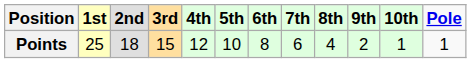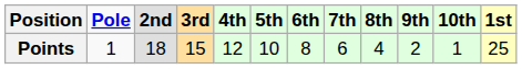 <table class="wikitable" style="font-size:85%; text-align:center;">
 <tr>
 <th>Position</th>
-<td style="background:#ffffbf;"><strong>1st</strong></td>
+<td><strong><a href='#'>Pole</a></strong></td>
 <td style="background:#dfdfdf;"><strong>2nd</strong></td>
 <td style="background:#ffdf9f;"><strong>3rd</strong></td>
 <td style="background:#dfffdf;"><strong>4th</strong></td>
 <td style="background:#dfffdf;"><strong>5th</strong></td>
 <td style="background:#dfffdf;"><strong>6th</strong></td>
 <td style="background:#dfffdf;"><strong>7th</strong></td>
 <td style="background:#dfffdf;"><strong>8th</strong></td>
 <td style="background:#dfffdf;"><strong>9th</strong></td>
 <td style="background:#dfffdf;"><strong>10th</strong></td>
-<td><strong><a href='#'>Pole</a></strong></td>
+<td style="background:#ffffbf;"><strong>1st</strong></td>
 </tr>
 <tr>
 <th>Points</th>
-<td style="background:#ffffbf;">25</td>
+<td>1</td>
 <td style="background:#dfdfdf;">18</td>
 <td style="background:#ffdf9f;">15</td>
 <td style="background:#dfffdf;">12</td>
 <td style="background:#dfffdf;">10</td>
 <td style="background:#dfffdf;">8</td>
 <td style="background:#dfffdf;">6</td>
 <td style="background:#dfffdf;">4</td>
 <td style="background:#dfffdf;">2</td>
 <td style="background:#dfffdf;">1</td>
-<td>1</td>
+<td style="background:#ffffbf;">25</td>
 </tr>
 </table>
